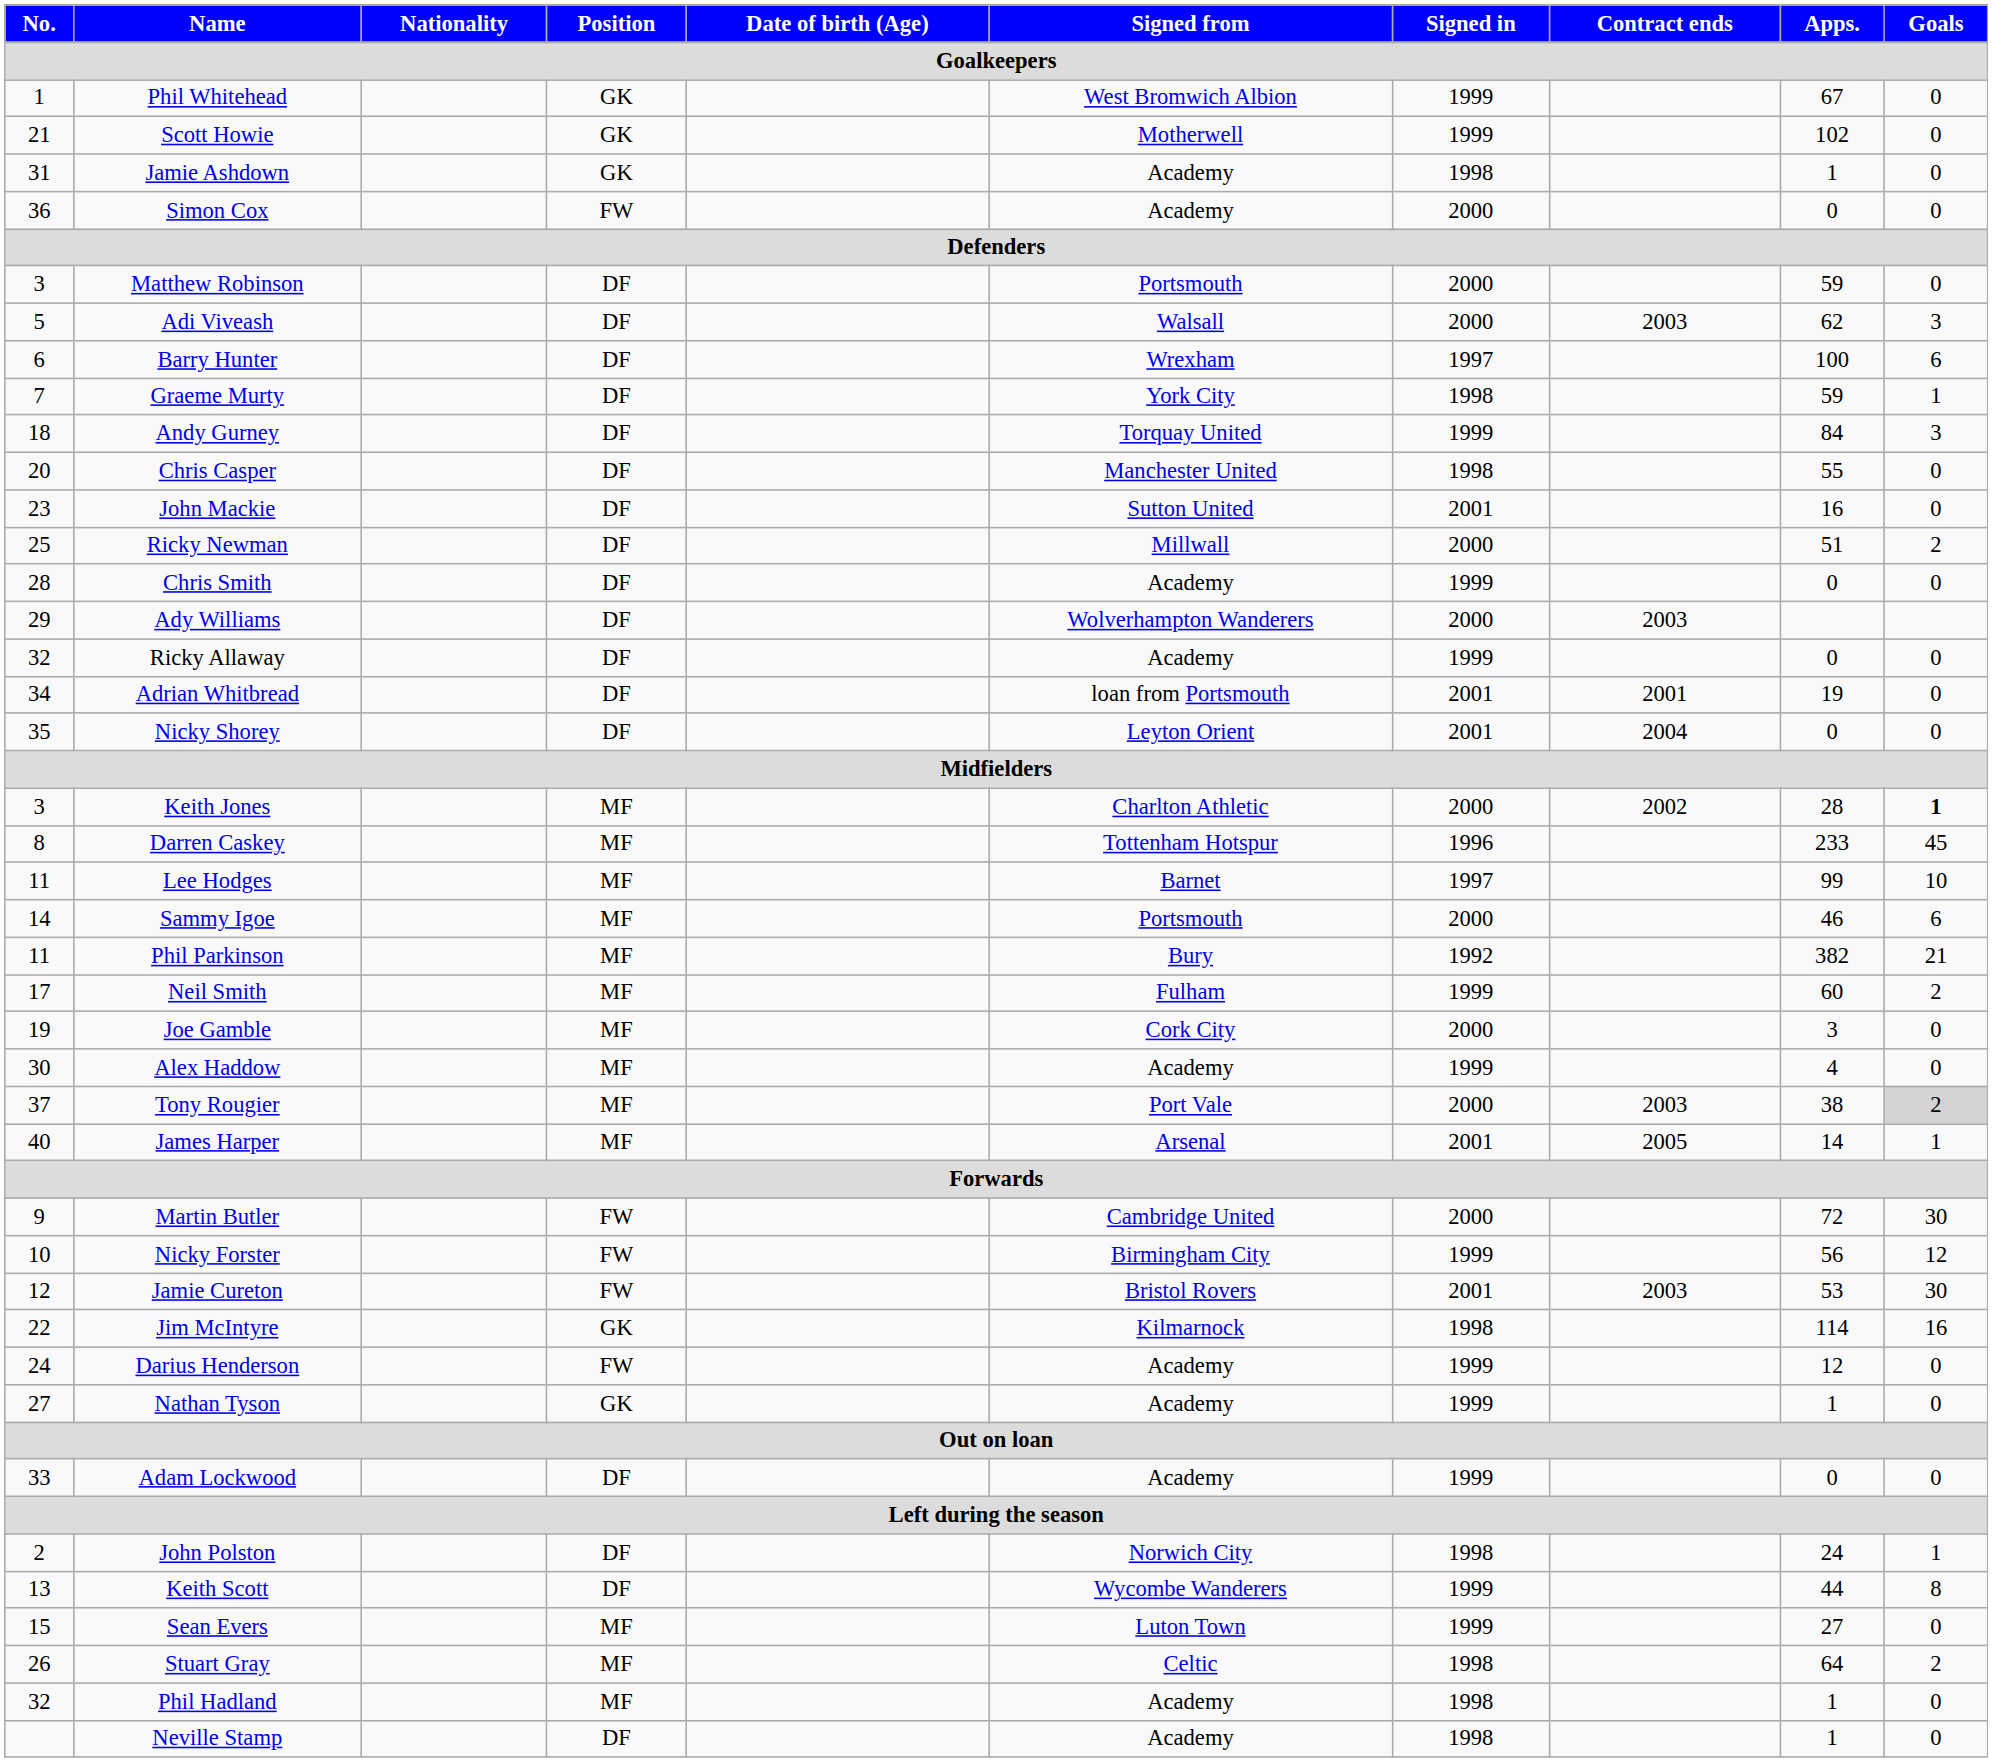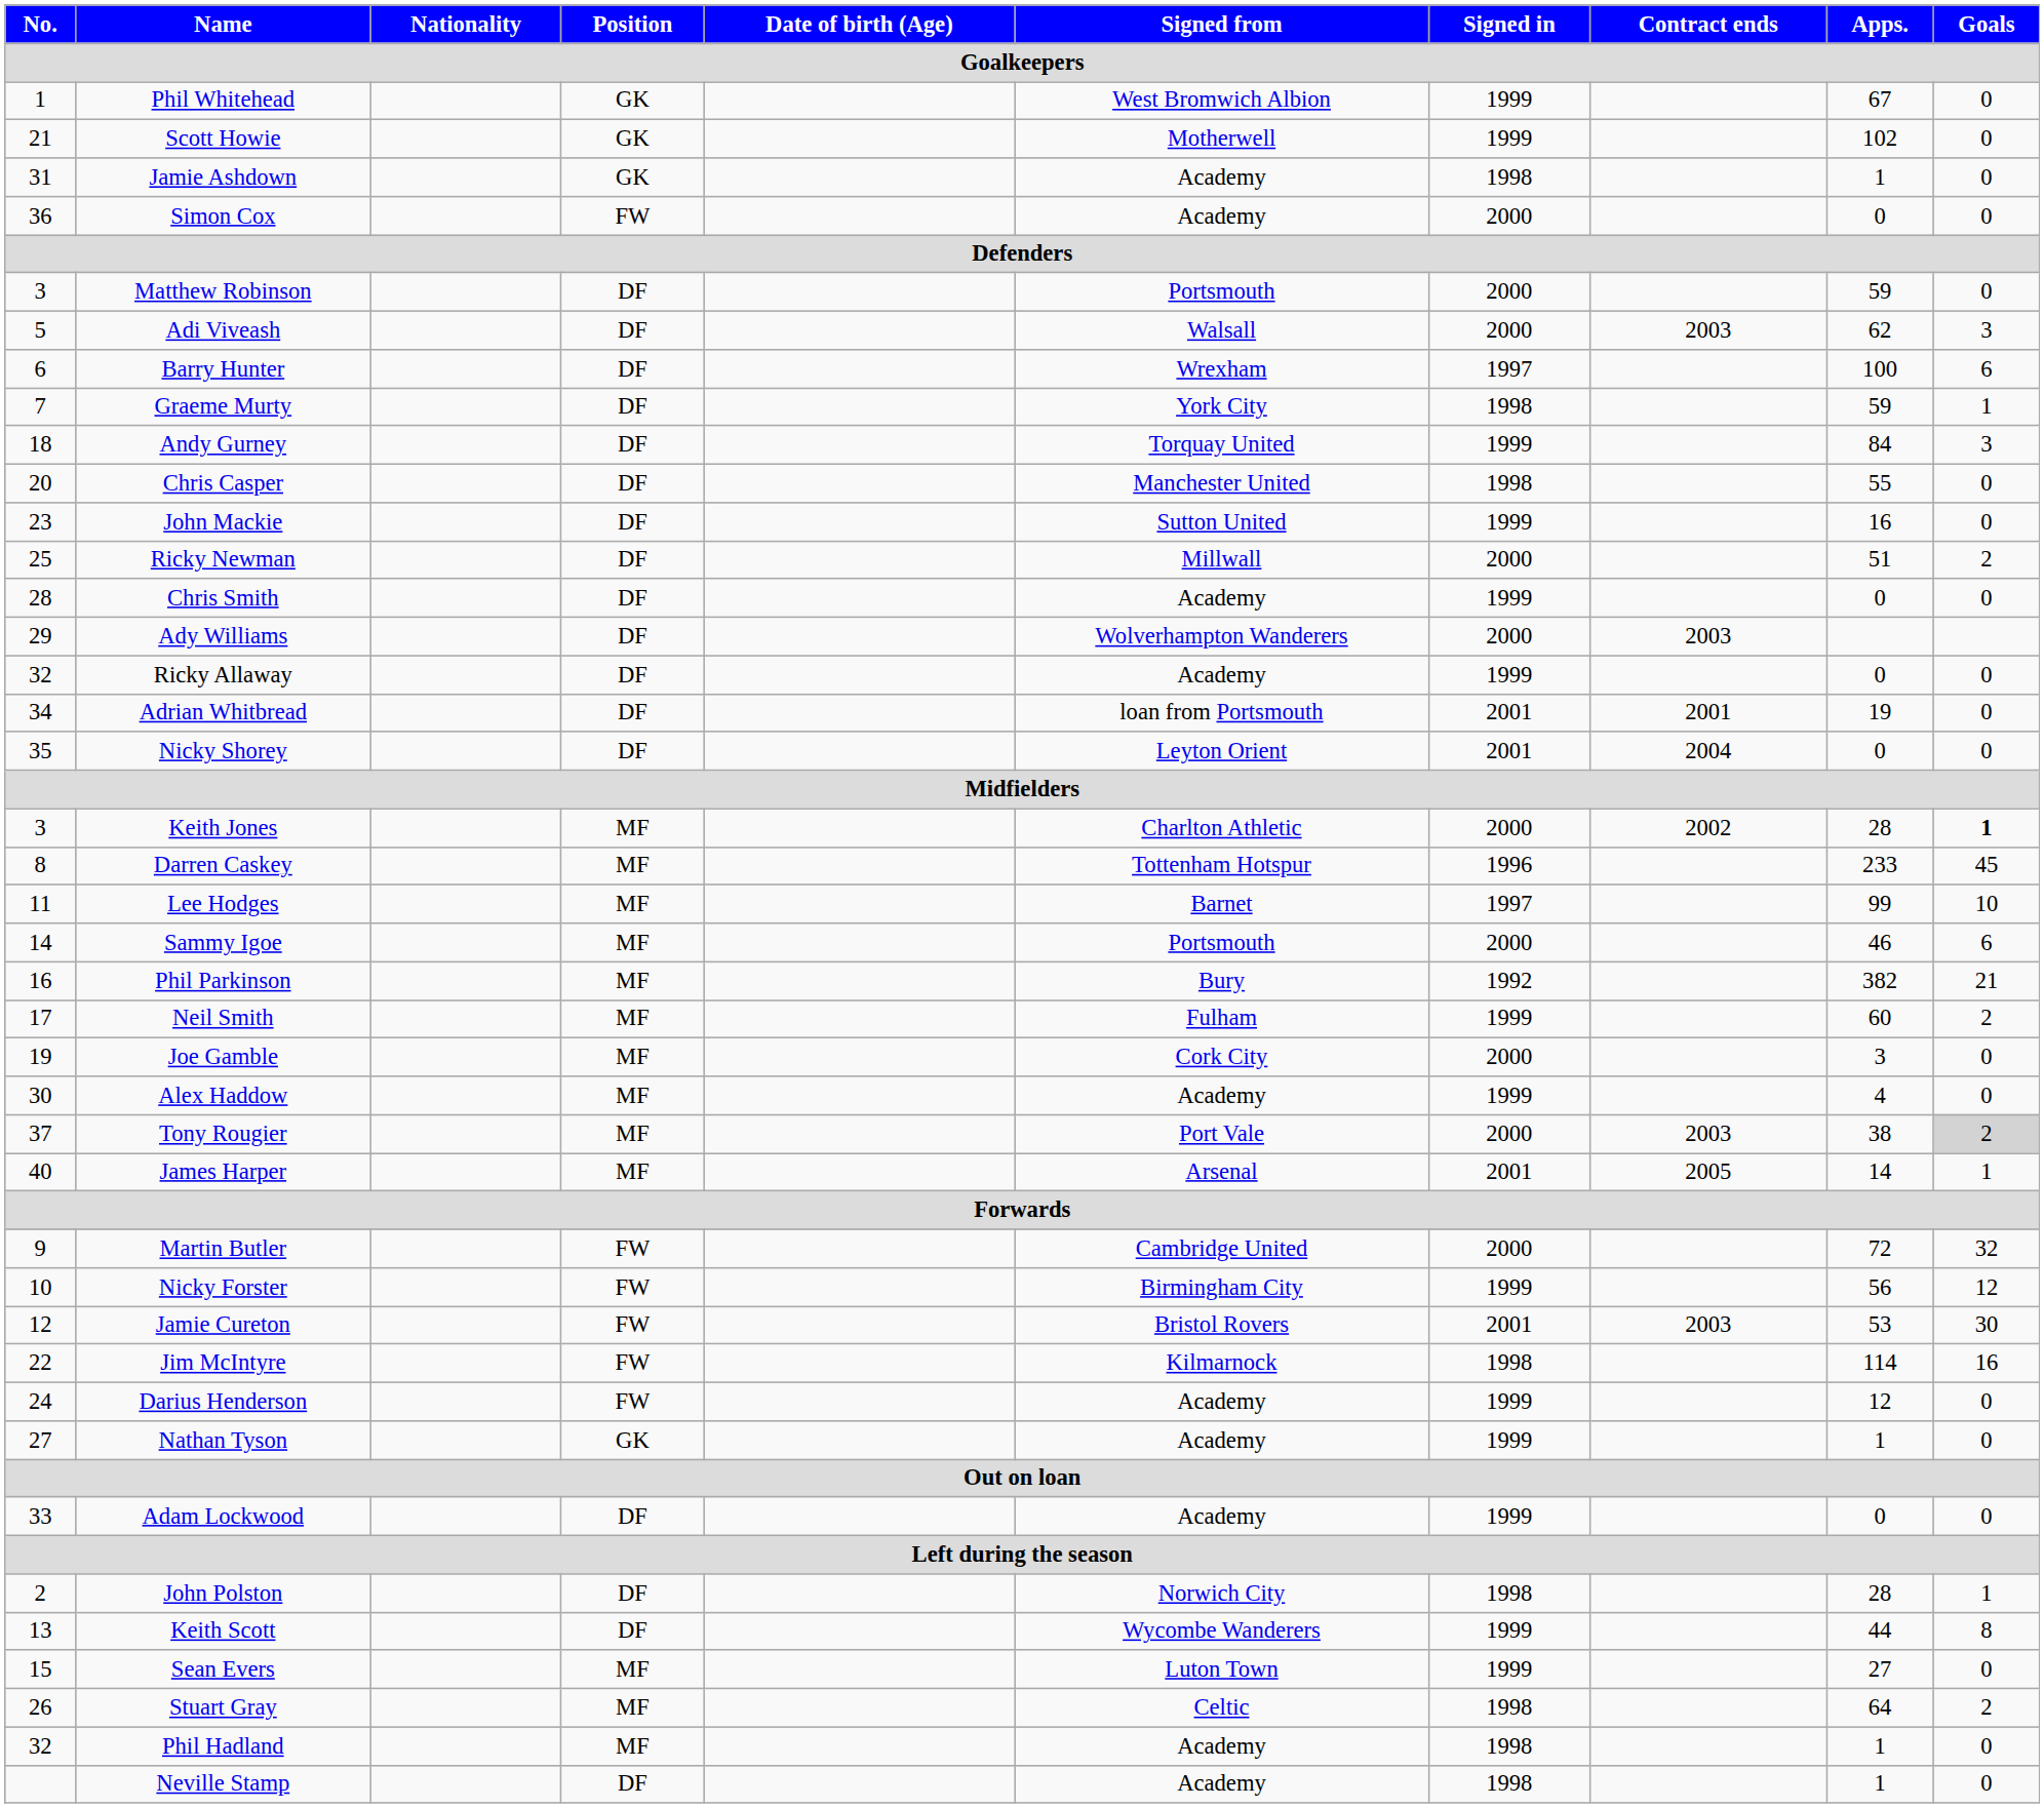 <table class="wikitable"  style="text-align:center; font-size:90%; width:100%;">
 <tr>
 <th style="background:#00f; color:white; text-align:center;">No.</th>
 <th style="background:#00f; color:white; text-align:center;">Name</th>
 <th style="background:#00f; color:white; text-align:center;">Nationality</th>
 <th style="background:#00f; color:white; text-align:center;">Position</th>
 <th style="background:#00f; color:white; text-align:center;">Date of birth (Age)</th>
 <th style="background:#00f; color:white; text-align:center;">Signed from</th>
 <th style="background:#00f; color:white; text-align:center;">Signed in</th>
 <th style="background:#00f; color:white; text-align:center;">Contract ends</th>
 <th style="background:#00f; color:white; text-align:center;">Apps.</th>
 <th style="background:#00f; color:white; text-align:center;">Goals</th>
 </tr>
 <tr>
 <th colspan="11"  style="background:#dcdcdc; text-align:center;">Goalkeepers</th>
 </tr>
 <tr>
 <td>1</td>
 <td><a href='#'>Phil Whitehead</a></td>
 <td></td>
 <td>GK</td>
 <td></td>
 <td><a href='#'>West Bromwich Albion</a></td>
 <td>1999</td>
 <td></td>
 <td>67</td>
 <td>0</td>
 </tr>
 <tr>
 <td>21</td>
 <td><a href='#'>Scott Howie</a></td>
 <td></td>
 <td>GK</td>
 <td></td>
 <td><a href='#'>Motherwell</a></td>
 <td>1999</td>
 <td></td>
 <td>102</td>
 <td>0</td>
 </tr>
 <tr>
 <td>31</td>
 <td><a href='#'>Jamie Ashdown</a></td>
 <td></td>
 <td>GK</td>
 <td></td>
 <td>Academy</td>
 <td>1998</td>
 <td></td>
 <td>1</td>
 <td>0</td>
 </tr>
 <tr>
 <td>36</td>
 <td><a href='#'>Simon Cox</a></td>
 <td></td>
 <td>FW</td>
 <td></td>
 <td>Academy</td>
 <td>2000</td>
 <td></td>
 <td>0</td>
 <td>0</td>
 </tr>
 <tr>
 <th colspan="11"  style="background:#dcdcdc; text-align:center;">Defenders</th>
 </tr>
 <tr>
 <td>3</td>
 <td><a href='#'>Matthew Robinson</a></td>
 <td></td>
 <td>DF</td>
 <td></td>
 <td><a href='#'>Portsmouth</a></td>
 <td>2000</td>
 <td></td>
 <td>59</td>
 <td>0</td>
 </tr>
 <tr>
 <td>5</td>
 <td><a href='#'>Adi Viveash</a></td>
 <td></td>
 <td>DF</td>
 <td></td>
 <td><a href='#'>Walsall</a></td>
 <td>2000</td>
 <td>2003</td>
 <td>62</td>
 <td>3</td>
 </tr>
 <tr>
 <td>6</td>
 <td><a href='#'>Barry Hunter</a></td>
 <td></td>
 <td>DF</td>
 <td></td>
 <td><a href='#'>Wrexham</a></td>
 <td>1997</td>
 <td></td>
 <td>100</td>
 <td>6</td>
 </tr>
 <tr>
 <td>7</td>
 <td><a href='#'>Graeme Murty</a></td>
 <td></td>
 <td>DF</td>
 <td></td>
 <td><a href='#'>York City</a></td>
 <td>1998</td>
 <td></td>
 <td>59</td>
 <td>1</td>
 </tr>
 <tr>
 <td>18</td>
 <td><a href='#'>Andy Gurney</a></td>
 <td></td>
 <td>DF</td>
 <td></td>
 <td><a href='#'>Torquay United</a></td>
 <td>1999</td>
 <td></td>
 <td>84</td>
 <td>3</td>
 </tr>
 <tr>
 <td>20</td>
 <td><a href='#'>Chris Casper</a></td>
 <td></td>
 <td>DF</td>
 <td></td>
 <td><a href='#'>Manchester United</a></td>
 <td>1998</td>
 <td></td>
 <td>55</td>
 <td>0</td>
 </tr>
 <tr>
 <td>23</td>
 <td><a href='#'>John Mackie</a></td>
 <td></td>
 <td>DF</td>
 <td></td>
 <td><a href='#'>Sutton United</a></td>
-<td>2001</td>
+<td>1999</td>
 <td></td>
 <td>16</td>
 <td>0</td>
 </tr>
 <tr>
 <td>25</td>
 <td><a href='#'>Ricky Newman</a></td>
 <td></td>
 <td>DF</td>
 <td></td>
 <td><a href='#'>Millwall</a></td>
 <td>2000</td>
 <td></td>
 <td>51</td>
 <td>2</td>
 </tr>
 <tr>
 <td>28</td>
 <td><a href='#'>Chris Smith</a></td>
 <td></td>
 <td>DF</td>
 <td></td>
 <td>Academy</td>
 <td>1999</td>
 <td></td>
 <td>0</td>
 <td>0</td>
 </tr>
 <tr>
 <td>29</td>
 <td><a href='#'>Ady Williams</a></td>
 <td></td>
 <td>DF</td>
 <td></td>
 <td><a href='#'>Wolverhampton Wanderers</a></td>
 <td>2000</td>
 <td>2003</td>
 <td></td>
 <td></td>
 </tr>
 <tr>
 <td>32</td>
 <td>Ricky Allaway</td>
 <td></td>
 <td>DF</td>
 <td></td>
 <td>Academy</td>
 <td>1999</td>
 <td></td>
 <td>0</td>
 <td>0</td>
 </tr>
 <tr>
 <td>34</td>
 <td><a href='#'>Adrian Whitbread</a></td>
 <td></td>
 <td>DF</td>
 <td></td>
 <td>loan from <a href='#'>Portsmouth</a></td>
 <td>2001</td>
 <td>2001</td>
 <td>19</td>
 <td>0</td>
 </tr>
 <tr>
 <td>35</td>
 <td><a href='#'>Nicky Shorey</a></td>
 <td></td>
 <td>DF</td>
 <td></td>
 <td><a href='#'>Leyton Orient</a></td>
 <td>2001</td>
 <td>2004</td>
 <td>0</td>
 <td>0</td>
 </tr>
 <tr>
 <th colspan="11"  style="background:#dcdcdc; text-align:center;">Midfielders</th>
 </tr>
 <tr>
 <td>3</td>
 <td><a href='#'>Keith Jones</a></td>
 <td></td>
 <td>MF</td>
 <td></td>
 <td><a href='#'>Charlton Athletic</a></td>
 <td>2000</td>
 <td>2002</td>
 <td>28</td>
 <td><strong>1</strong></td>
 </tr>
 <tr>
 <td>8</td>
 <td><a href='#'>Darren Caskey</a></td>
 <td></td>
 <td>MF</td>
 <td></td>
 <td><a href='#'>Tottenham Hotspur</a></td>
 <td>1996</td>
 <td></td>
 <td>233</td>
 <td>45</td>
 </tr>
 <tr>
 <td>11</td>
 <td><a href='#'>Lee Hodges</a></td>
 <td></td>
 <td>MF</td>
 <td></td>
 <td><a href='#'>Barnet</a></td>
 <td>1997</td>
 <td></td>
 <td>99</td>
 <td>10</td>
 </tr>
 <tr>
 <td>14</td>
 <td><a href='#'>Sammy Igoe</a></td>
 <td></td>
 <td>MF</td>
 <td></td>
 <td><a href='#'>Portsmouth</a></td>
 <td>2000</td>
 <td></td>
 <td>46</td>
 <td>6</td>
 </tr>
 <tr>
-<td>11</td>
+<td>16</td>
 <td><a href='#'>Phil Parkinson</a></td>
 <td></td>
 <td>MF</td>
 <td></td>
 <td><a href='#'>Bury</a></td>
 <td>1992</td>
 <td></td>
 <td>382</td>
 <td>21</td>
 </tr>
 <tr>
 <td>17</td>
 <td><a href='#'>Neil Smith</a></td>
 <td></td>
 <td>MF</td>
 <td></td>
 <td><a href='#'>Fulham</a></td>
 <td>1999</td>
 <td></td>
 <td>60</td>
 <td>2</td>
 </tr>
 <tr>
 <td>19</td>
 <td><a href='#'>Joe Gamble</a></td>
 <td></td>
 <td>MF</td>
 <td></td>
 <td><a href='#'>Cork City</a></td>
 <td>2000</td>
 <td></td>
 <td>3</td>
 <td>0</td>
 </tr>
 <tr>
 <td>30</td>
 <td><a href='#'>Alex Haddow</a></td>
 <td></td>
 <td>MF</td>
 <td></td>
 <td>Academy</td>
 <td>1999</td>
 <td></td>
 <td>4</td>
 <td>0</td>
 </tr>
 <tr>
 <td>37</td>
 <td><a href='#'>Tony Rougier</a></td>
 <td></td>
 <td>MF</td>
 <td></td>
 <td><a href='#'>Port Vale</a></td>
 <td>2000</td>
 <td>2003</td>
 <td>38</td>
 <td style="background: lightgrey;">2</td>
 </tr>
 <tr>
 <td>40</td>
 <td><a href='#'>James Harper</a></td>
 <td></td>
 <td>MF</td>
 <td></td>
 <td><a href='#'>Arsenal</a></td>
 <td>2001</td>
 <td>2005</td>
 <td>14</td>
 <td>1</td>
 </tr>
 <tr>
 <th colspan="11"  style="background:#dcdcdc; text-align:center;">Forwards</th>
 </tr>
 <tr>
 <td>9</td>
 <td><a href='#'>Martin Butler</a></td>
 <td></td>
 <td>FW</td>
 <td></td>
 <td><a href='#'>Cambridge United</a></td>
 <td>2000</td>
 <td></td>
 <td>72</td>
-<td>30</td>
+<td>32</td>
 </tr>
 <tr>
 <td>10</td>
 <td><a href='#'>Nicky Forster</a></td>
 <td></td>
 <td>FW</td>
 <td></td>
 <td><a href='#'>Birmingham City</a></td>
 <td>1999</td>
 <td></td>
 <td>56</td>
 <td>12</td>
 </tr>
 <tr>
 <td>12</td>
 <td><a href='#'>Jamie Cureton</a></td>
 <td></td>
 <td>FW</td>
 <td></td>
 <td><a href='#'>Bristol Rovers</a></td>
 <td>2001</td>
 <td>2003</td>
 <td>53</td>
 <td>30</td>
 </tr>
 <tr>
 <td>22</td>
 <td><a href='#'>Jim McIntyre</a></td>
 <td></td>
-<td>GK</td>
+<td>FW</td>
 <td></td>
 <td><a href='#'>Kilmarnock</a></td>
 <td>1998</td>
 <td></td>
 <td>114</td>
 <td>16</td>
 </tr>
 <tr>
 <td>24</td>
 <td><a href='#'>Darius Henderson</a></td>
 <td></td>
 <td>FW</td>
 <td></td>
 <td>Academy</td>
 <td>1999</td>
 <td></td>
 <td>12</td>
 <td>0</td>
 </tr>
 <tr>
 <td>27</td>
 <td><a href='#'>Nathan Tyson</a></td>
 <td></td>
 <td>GK</td>
 <td></td>
 <td>Academy</td>
 <td>1999</td>
 <td></td>
 <td>1</td>
 <td>0</td>
 </tr>
 <tr>
 <th colspan="11"  style="background:#dcdcdc; text-align:center;">Out on loan</th>
 </tr>
 <tr>
 <td>33</td>
 <td><a href='#'>Adam Lockwood</a></td>
 <td></td>
 <td>DF</td>
 <td></td>
 <td>Academy</td>
 <td>1999</td>
 <td></td>
 <td>0</td>
 <td>0</td>
 </tr>
 <tr>
 <th colspan="11"  style="background:#dcdcdc; text-align:center;">Left during the season</th>
 </tr>
 <tr>
 <td>2</td>
 <td><a href='#'>John Polston</a></td>
 <td></td>
 <td>DF</td>
 <td></td>
 <td><a href='#'>Norwich City</a></td>
 <td>1998</td>
 <td></td>
-<td>24</td>
+<td>28</td>
 <td>1</td>
 </tr>
 <tr>
 <td>13</td>
 <td><a href='#'>Keith Scott</a></td>
 <td></td>
 <td>DF</td>
 <td></td>
 <td><a href='#'>Wycombe Wanderers</a></td>
 <td>1999</td>
 <td></td>
 <td>44</td>
 <td>8</td>
 </tr>
 <tr>
 <td>15</td>
 <td><a href='#'>Sean Evers</a></td>
 <td></td>
 <td>MF</td>
 <td></td>
 <td><a href='#'>Luton Town</a></td>
 <td>1999</td>
 <td></td>
 <td>27</td>
 <td>0</td>
 </tr>
 <tr>
 <td>26</td>
 <td><a href='#'>Stuart Gray</a></td>
 <td></td>
 <td>MF</td>
 <td></td>
 <td><a href='#'>Celtic</a></td>
 <td>1998</td>
 <td></td>
 <td>64</td>
 <td>2</td>
 </tr>
 <tr>
 <td>32</td>
 <td><a href='#'>Phil Hadland</a></td>
 <td></td>
 <td>MF</td>
 <td></td>
 <td>Academy</td>
 <td>1998</td>
 <td></td>
 <td>1</td>
 <td>0</td>
 </tr>
 <tr>
 <td></td>
 <td><a href='#'>Neville Stamp</a></td>
 <td></td>
 <td>DF</td>
 <td></td>
 <td>Academy</td>
 <td>1998</td>
 <td></td>
 <td>1</td>
 <td>0</td>
 </tr>
 </table>
